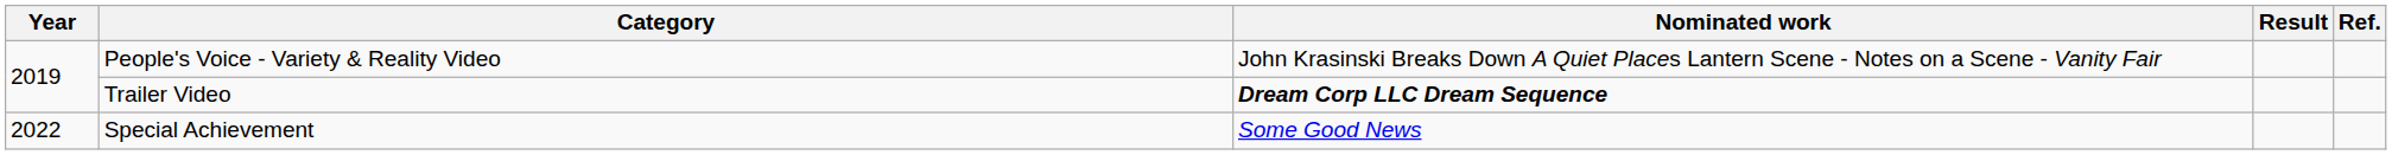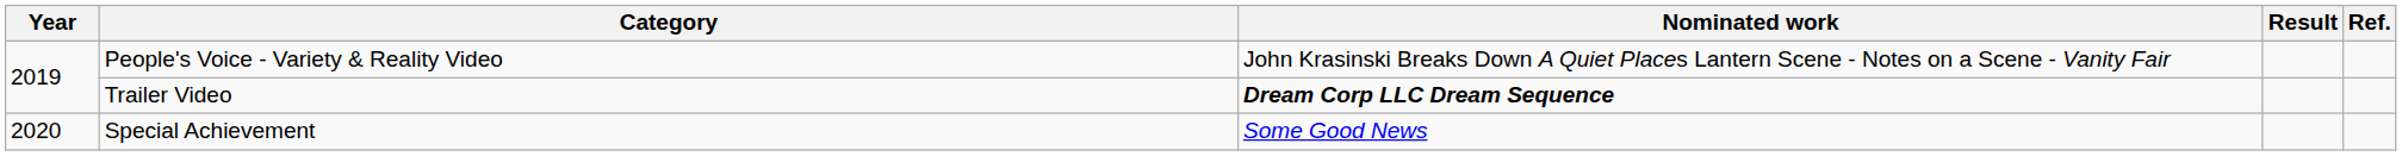 <table class="wikitable" style="width:85%;">
 <tr>
 <th style="width:4%;">Year</th>
 <th style="width:50%;">Category</th>
 <th style="width:45%;">Nominated work</th>
 <th style="width:10%;">Result</th>
 <th width=5%>Ref.</th>
 </tr>
 <tr>
 <td rowspan="2">2019</td>
 <td>People's Voice - Variety & Reality Video</td>
 <td>John Krasinski Breaks Down <em>A Quiet Place</em>s Lantern Scene - Notes on a Scene - <em>Vanity Fair</em></td>
 <td></td>
 <td align="center"></td>
 </tr>
 <tr>
 <td>Trailer Video</td>
 <td><strong><em>Dream Corp LLC Dream Sequence</em></strong></td>
 <td></td>
 <td align="center"></td>
 </tr>
 <tr>
-<td>2022</td>
+<td>2020</td>
 <td>Special Achievement</td>
 <td><em><a href='#'>Some Good News</a></em></td>
 <td></td>
 <td align="center"></td>
 </tr>
 </table>
